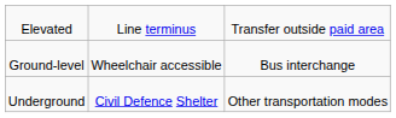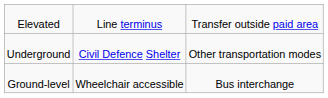 <table class="wikitable" style="text-align:center;">
 <tr>
 <td><br>Elevated</td>
 <td> <br>Line <a href='#'>terminus</a></td>
 <td><br>Transfer outside <a href='#'>paid area</a></td>
 </tr>
 <tr>
+<td><br>Underground</td>
+<td><br><a href='#'>Civil Defence</a> <a href='#'>Shelter</a></td>
+<td>     <br>Other transportation modes</td>
+</tr>
+<tr>
 <td><br>Ground-level</td>
 <td style='border-style: none none none none;'><br>Wheelchair accessible</td>
 <td><br>Bus interchange</td>
 </tr>
-<tr>
-<td><br>Underground</td>
-<td><br><a href='#'>Civil Defence</a> <a href='#'>Shelter</a></td>
-<td>     <br>Other transportation modes</td>
-</tr>
 </table>
